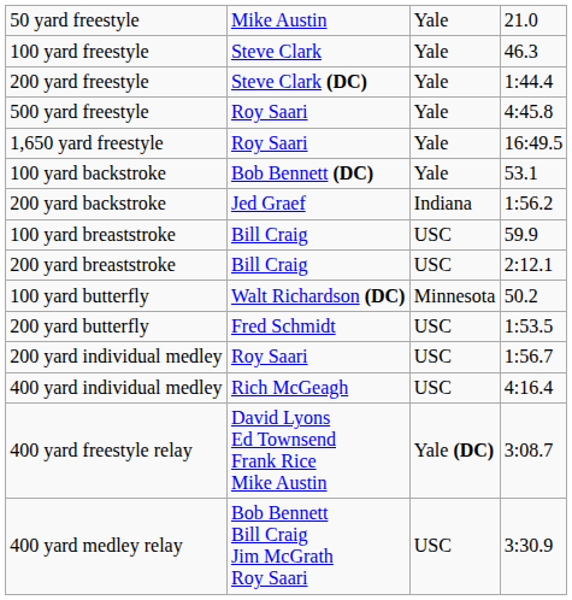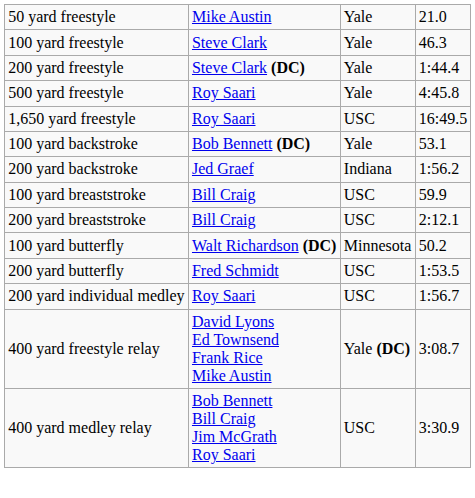 <table class="wikitable sortable" style="text-align:left">
 <tr>
 </tr>
 <tr>
 <td>50 yard freestyle</td>
 <td><a href='#'>Mike Austin</a></td>
 <td>Yale</td>
 <td>21.0</td>
 </tr>
 <tr>
 <td>100 yard freestyle</td>
 <td><a href='#'>Steve Clark</a></td>
 <td>Yale</td>
 <td>46.3</td>
 </tr>
 <tr>
 <td>200 yard freestyle</td>
 <td><a href='#'>Steve Clark</a> <strong>(DC)</strong></td>
 <td>Yale</td>
 <td>1:44.4</td>
 </tr>
 <tr>
 <td>500 yard freestyle</td>
 <td><a href='#'>Roy Saari</a></td>
 <td>Yale</td>
 <td>4:45.8</td>
 </tr>
 <tr>
 <td>1,650 yard freestyle</td>
 <td><a href='#'>Roy Saari</a></td>
-<td>Yale</td>
+<td>USC</td>
 <td>16:49.5</td>
 </tr>
 <tr>
 <td>100 yard backstroke</td>
 <td><a href='#'>Bob Bennett</a> <strong>(DC)</strong></td>
 <td>Yale</td>
 <td>53.1</td>
 </tr>
 <tr>
 <td>200 yard backstroke</td>
 <td><a href='#'>Jed Graef</a></td>
 <td>Indiana</td>
 <td>1:56.2</td>
 </tr>
 <tr>
 <td>100 yard breaststroke</td>
 <td><a href='#'>Bill Craig</a></td>
 <td>USC</td>
 <td>59.9</td>
 </tr>
 <tr>
 <td>200 yard breaststroke</td>
 <td><a href='#'>Bill Craig</a></td>
 <td>USC</td>
 <td>2:12.1</td>
 </tr>
 <tr>
 <td>100 yard butterfly</td>
 <td><a href='#'>Walt Richardson</a> <strong>(DC)</strong></td>
 <td>Minnesota</td>
 <td>50.2</td>
 </tr>
 <tr>
 <td>200 yard butterfly</td>
 <td><a href='#'>Fred Schmidt</a></td>
 <td>USC</td>
 <td>1:53.5</td>
 </tr>
 <tr>
 <td>200 yard individual medley</td>
 <td><a href='#'>Roy Saari</a></td>
 <td>USC</td>
 <td>1:56.7</td>
 </tr>
 <tr>
-<td>400 yard individual medley</td>
-<td><a href='#'>Rich McGeagh</a></td>
-<td>USC</td>
-<td>4:16.4</td>
-</tr>
-<tr>
 <td>400 yard freestyle relay</td>
 <td><a href='#'>David Lyons</a><br><a href='#'>Ed Townsend</a><br><a href='#'>Frank Rice</a><br><a href='#'>Mike Austin</a></td>
 <td>Yale <strong>(DC)</strong></td>
 <td>3:08.7</td>
 </tr>
 <tr>
 <td>400 yard medley relay</td>
 <td><a href='#'>Bob Bennett</a><br><a href='#'>Bill Craig</a><br><a href='#'>Jim McGrath</a><br><a href='#'>Roy Saari</a></td>
 <td>USC</td>
 <td>3:30.9</td>
 </tr>
 </table>
